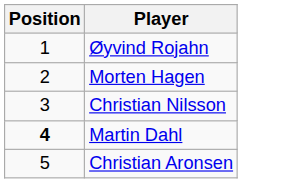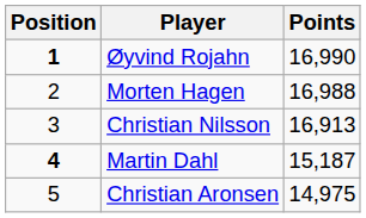 <table class=wikitable>
 <tr>
 <th>Position</th>
 <th>Player</th>
+<th>Points</th>
 </tr>
 <tr>
-<td align=center>1</td>
+<td align=center><strong>1</strong></td>
 <td> <a href='#'>Øyvind Rojahn</a></td>
+<td align=center>16,990</td>
 </tr>
 <tr>
 <td align=center>2</td>
 <td> <a href='#'>Morten Hagen</a></td>
+<td align=center>16,988</td>
 </tr>
 <tr>
 <td align=center>3</td>
 <td> <a href='#'>Christian Nilsson</a></td>
+<td align=center>16,913</td>
 </tr>
 <tr>
 <td align=center><strong>4</strong></td>
 <td> <a href='#'>Martin Dahl</a></td>
+<td align=center>15,187</td>
 </tr>
 <tr>
 <td align=center>5</td>
 <td> <a href='#'>Christian Aronsen</a></td>
+<td align=center>14,975</td>
 </tr>
 </table>
